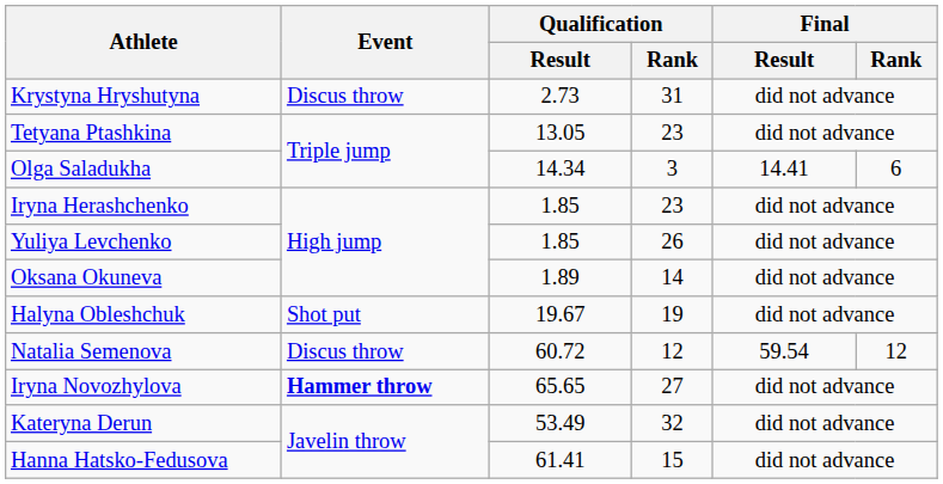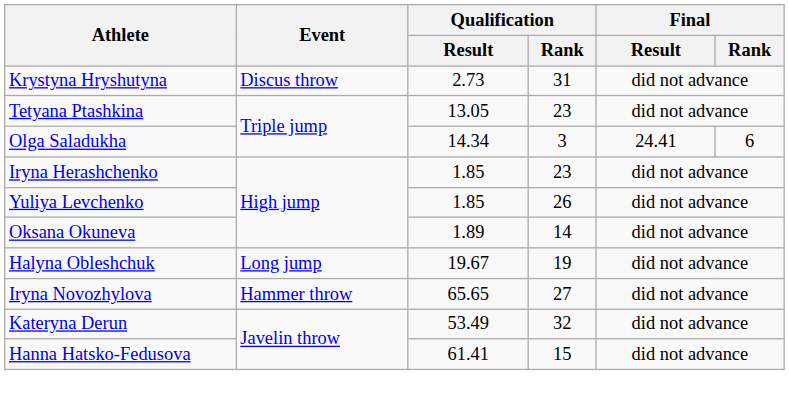 <table class=wikitable style="font-size:90%;">
 <tr>
 <th rowspan="2" width=200>Athlete</th>
 <th rowspan="2" width=150>Event</th>
 <th colspan="2" width=150>Qualification</th>
 <th colspan="2" width=150>Final</th>
 </tr>
 <tr>
 <th width=100>Result</th>
 <th width=50>Rank</th>
 <th width=100>Result</th>
 <th width=50>Rank</th>
 </tr>
 <tr style=text-align:center>
 <td style=text-align:left><a href='#'>Krystyna Hryshutyna</a></td>
 <td style=text-align:left><a href='#'>Discus throw</a></td>
 <td>2.73</td>
 <td>31</td>
 <td colspan=2>did not advance</td>
 </tr>
 <tr style=text-align:center>
 <td style=text-align:left><a href='#'>Tetyana Ptashkina</a></td>
 <td style=text-align:left rowspan=2><a href='#'>Triple jump</a></td>
 <td>13.05</td>
 <td>23</td>
 <td colspan=2>did not advance</td>
 </tr>
 <tr style=text-align:center>
 <td style=text-align:left><a href='#'>Olga Saladukha</a></td>
 <td>14.34</td>
 <td>3</td>
-<td>14.41</td>
+<td>24.41</td>
 <td>6</td>
 </tr>
 <tr style=text-align:center>
 <td style=text-align:left><a href='#'>Iryna Herashchenko</a></td>
 <td style=text-align:left rowspan=3><a href='#'>High jump</a></td>
 <td>1.85</td>
 <td>23</td>
 <td colspan=2>did not advance</td>
 </tr>
 <tr style=text-align:center>
 <td style=text-align:left><a href='#'>Yuliya Levchenko</a></td>
 <td>1.85</td>
 <td>26</td>
 <td colspan=2>did not advance</td>
 </tr>
 <tr style=text-align:center>
 <td style=text-align:left><a href='#'>Oksana Okuneva</a></td>
 <td>1.89</td>
 <td>14</td>
 <td colspan=2>did not advance</td>
 </tr>
 <tr style=text-align:center>
 <td style=text-align:left><a href='#'>Halyna Obleshchuk</a></td>
-<td style=text-align:left><a href='#'>Shot put</a></td>
+<td style=text-align:left><a href='#'>Long jump</a></td>
 <td>19.67</td>
 <td>19</td>
 <td colspan=2>did not advance</td>
 </tr>
 <tr style=text-align:center>
-<td style=text-align:left><a href='#'>Natalia Semenova</a></td>
-<td style=text-align:left><a href='#'>Discus throw</a></td>
-<td>60.72</td>
-<td>12</td>
-<td>59.54</td>
-<td>12</td>
-</tr>
-<tr style=text-align:center>
 <td style=text-align:left><a href='#'>Iryna Novozhylova</a></td>
-<td style=text-align:left><strong><a href='#'>Hammer throw</a></strong></td>
+<td style=text-align:left><a href='#'>Hammer throw</a></td>
 <td>65.65</td>
 <td>27</td>
 <td colspan=2>did not advance</td>
 </tr>
 <tr style=text-align:center>
 <td style=text-align:left><a href='#'>Kateryna Derun</a></td>
 <td style=text-align:left rowspan=2><a href='#'>Javelin throw</a></td>
 <td>53.49</td>
 <td>32</td>
 <td colspan=2>did not advance</td>
 </tr>
 <tr style=text-align:center>
 <td style=text-align:left><a href='#'>Hanna Hatsko-Fedusova</a></td>
 <td>61.41 </td>
 <td>15</td>
 <td colspan=2>did not advance</td>
 </tr>
 </table>
